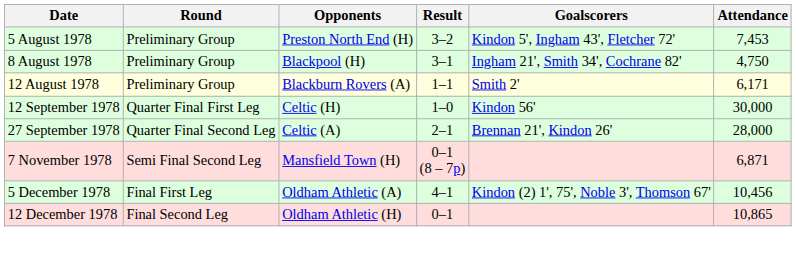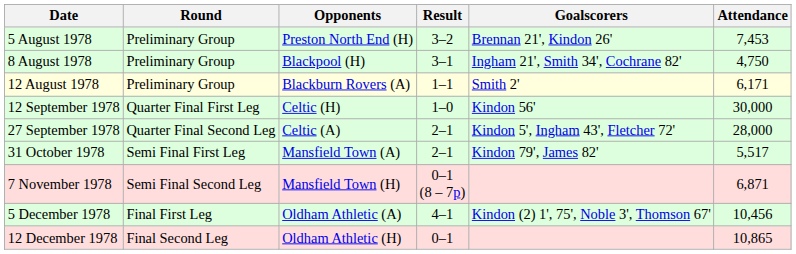 <table class="wikitable">
 <tr>
 <th>Date</th>
 <th>Round</th>
 <th>Opponents</th>
 <th>Result</th>
 <th>Goalscorers</th>
 <th>Attendance</th>
 </tr>
 <tr bgcolor="#ddffdd">
 <td>5 August 1978</td>
 <td>Preliminary Group</td>
 <td><a href='#'>Preston North End</a> (H)</td>
 <td align="center">3–2</td>
-<td><a href='#'>Kindon</a> 5', <a href='#'>Ingham</a> 43', <a href='#'>Fletcher</a> 72'</td>
+<td><a href='#'>Brennan</a> 21', <a href='#'>Kindon</a> 26'</td>
 <td align="center">7,453</td>
 </tr>
 <tr bgcolor="#ddffdd">
 <td>8 August 1978</td>
 <td>Preliminary Group</td>
 <td><a href='#'>Blackpool</a> (H)</td>
 <td align="center">3–1</td>
 <td><a href='#'>Ingham</a> 21', <a href='#'>Smith</a> 34', <a href='#'>Cochrane</a> 82'</td>
 <td align="center">4,750</td>
 </tr>
 <tr bgcolor="#ffffdd">
 <td>12 August 1978</td>
 <td>Preliminary Group</td>
 <td><a href='#'>Blackburn Rovers</a> (A)</td>
 <td align="center">1–1</td>
 <td><a href='#'>Smith</a> 2'</td>
 <td align="center">6,171</td>
 </tr>
 <tr bgcolor="#ddffdd">
 <td>12 September 1978</td>
 <td>Quarter Final First Leg</td>
 <td><a href='#'>Celtic</a> (H)</td>
 <td align="center">1–0</td>
 <td><a href='#'>Kindon</a> 56'</td>
 <td align="center">30,000</td>
 </tr>
 <tr bgcolor="#ddffdd">
 <td>27 September 1978</td>
 <td>Quarter Final Second Leg</td>
 <td><a href='#'>Celtic</a> (A)</td>
 <td align="center">2–1</td>
-<td><a href='#'>Brennan</a> 21', <a href='#'>Kindon</a> 26'</td>
+<td><a href='#'>Kindon</a> 5', <a href='#'>Ingham</a> 43', <a href='#'>Fletcher</a> 72'</td>
 <td align="center">28,000</td>
+</tr>
+<tr bgcolor="#ddffdd">
+<td>31 October 1978</td>
+<td>Semi Final First Leg</td>
+<td><a href='#'>Mansfield Town</a> (A)</td>
+<td align="center">2–1</td>
+<td><a href='#'>Kindon</a> 79', <a href='#'>James</a> 82'</td>
+<td align="center">5,517</td>
 </tr>
 <tr bgcolor="#ffdddd">
 <td>7 November 1978</td>
 <td>Semi Final Second Leg</td>
 <td><a href='#'>Mansfield Town</a> (H)</td>
 <td align="center">0–1 <br>(8 – 7<a href='#'>p</a>)</td>
 <td></td>
 <td align="center">6,871</td>
 </tr>
 <tr bgcolor="#ddffdd">
 <td>5 December 1978</td>
 <td>Final First Leg</td>
 <td><a href='#'>Oldham Athletic</a> (A)</td>
 <td align="center">4–1</td>
 <td><a href='#'>Kindon</a> (2) 1', 75', <a href='#'>Noble</a> 3', <a href='#'>Thomson</a> 67'</td>
 <td align="center">10,456</td>
 </tr>
 <tr bgcolor="#ffdddd">
 <td>12 December 1978</td>
 <td>Final Second Leg</td>
 <td><a href='#'>Oldham Athletic</a> (H)</td>
 <td align="center">0–1</td>
 <td></td>
 <td align="center">10,865</td>
 </tr>
 </table>
